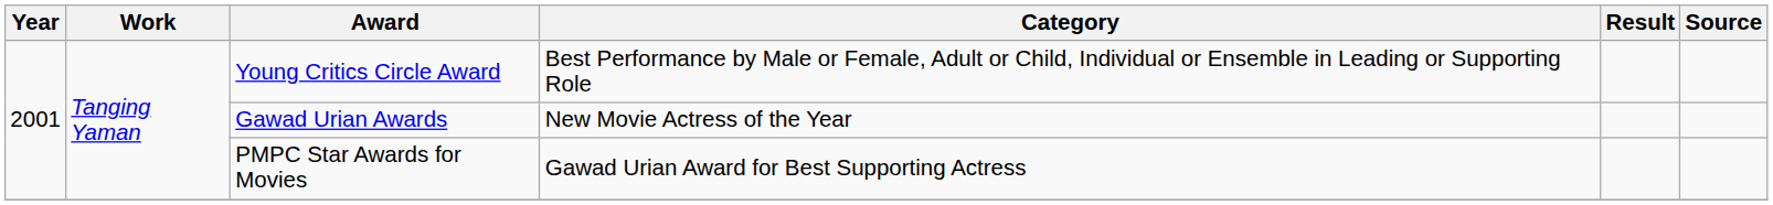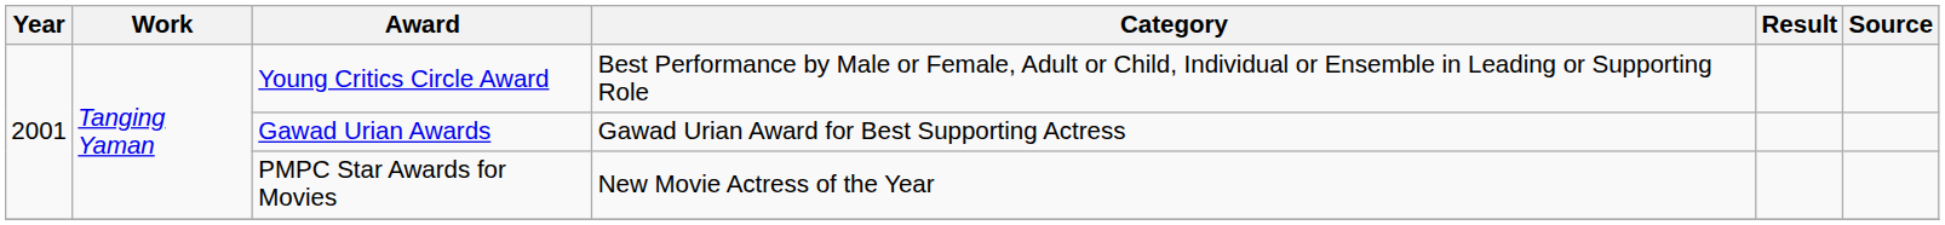 <table class="wikitable">
 <tr>
 <th>Year</th>
 <th>Work</th>
 <th>Award</th>
 <th>Category</th>
 <th>Result</th>
 <th>Source </th>
 </tr>
 <tr>
 <td rowspan=3>2001</td>
 <td rowspan=3><em><a href='#'>Tanging Yaman</a></em></td>
 <td><a href='#'>Young Critics Circle Award</a></td>
 <td>Best Performance by Male or Female, Adult or Child, Individual or Ensemble in Leading or Supporting Role</td>
 <td></td>
 <td></td>
 </tr>
 <tr>
 <td><a href='#'>Gawad Urian Awards</a></td>
-<td>New Movie Actress of the Year</td>
+<td>Gawad Urian Award for Best Supporting Actress</td>
 <td></td>
 <td></td>
 </tr>
 <tr>
 <td>PMPC Star Awards for Movies</td>
-<td>Gawad Urian Award for Best Supporting Actress</td>
+<td>New Movie Actress of the Year</td>
 <td></td>
 <td></td>
 </tr>
 <tr>
 </tr>
 </table>
